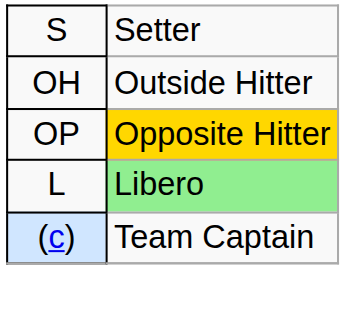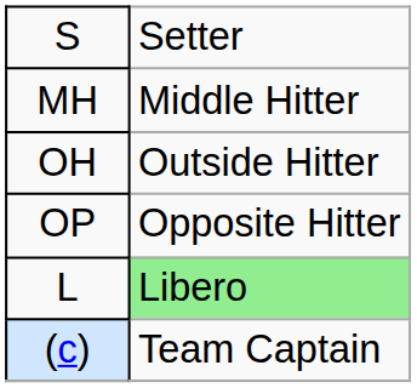 <table class="wikitable" style="float:right; margin-left:1em;">
 <tr>
 <td style="border: 1px solid black;" align=center>  S  </td>
 <td>Setter</td>
+</tr>
+<tr>
+<td style="border: 1px solid black;" align=center>  MH  </td>
+<td>Middle Hitter</td>
 </tr>
 <tr>
 <td style="border: 1px solid black;" align=center>  OH  </td>
 <td>Outside Hitter</td>
 </tr>
 <tr>
 <td style="border: 1px solid black;" align=center>  OP  </td>
-<td style="background: gold;">Opposite Hitter</td>
+<td>Opposite Hitter</td>
 </tr>
 <tr>
 <td style="border: 1px solid black;" align=center>  L  </td>
 <td style="background: lightgreen;">Libero</td>
 </tr>
 <tr>
 <td style="background: #D0E6FF; border: 1px solid black" align=center> (<a href='#'>c</a>) </td>
 <td>Team Captain</td>
 </tr>
 <tr>
 </tr>
 </table>
